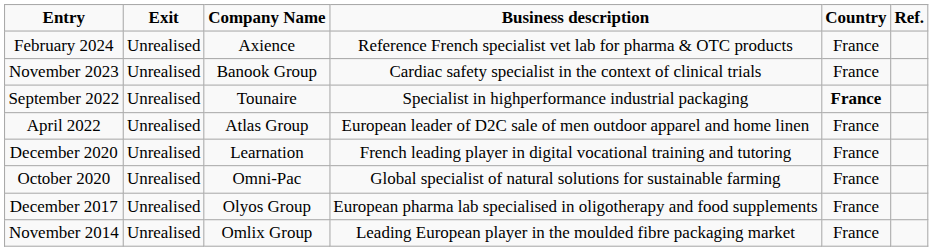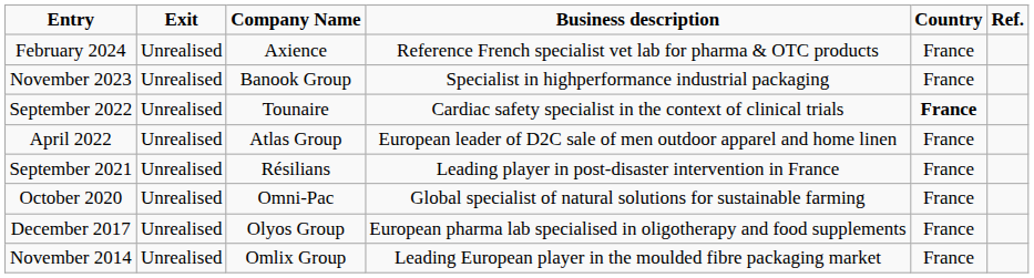 <table class="wikitable centre alternance" style="text-align:center;">
 <tr>
 <td><strong>Entry</strong></td>
 <td><strong>Exit</strong></td>
 <td><strong>Company Name</strong></td>
 <td><strong>Business description</strong></td>
 <td><strong>Country</strong></td>
 <td><strong>Ref.</strong></td>
 </tr>
 <tr>
 <td>February 2024</td>
 <td>Unrealised</td>
 <td>Axience</td>
 <td>Reference French specialist vet lab for pharma & OTC products</td>
 <td>France</td>
 <td></td>
 </tr>
 <tr>
 <td>November 2023</td>
 <td>Unrealised</td>
 <td>Banook Group</td>
-<td>Cardiac safety specialist in the context of clinical trials</td>
+<td>Specialist in highperformance industrial packaging</td>
 <td>France</td>
 <td></td>
 </tr>
 <tr>
 <td>September 2022</td>
 <td>Unrealised</td>
 <td>Tounaire</td>
-<td>Specialist in highperformance industrial packaging</td>
+<td>Cardiac safety specialist in the context of clinical trials</td>
 <td><strong>France</strong></td>
 <td></td>
 </tr>
 <tr>
 <td>April 2022</td>
 <td>Unrealised</td>
 <td>Atlas Group</td>
 <td>European leader of D2C sale of men outdoor apparel and home linen</td>
 <td>France</td>
 <td></td>
 </tr>
 <tr>
-<td>December 2020</td>
+<td>September 2021</td>
 <td>Unrealised</td>
-<td>Learnation</td>
-<td>French leading player in digital vocational training and tutoring</td>
+<td>Résilians</td>
+<td>Leading player in post-disaster intervention in France</td>
 <td>France</td>
 <td></td>
 </tr>
 <tr>
 <td>October 2020</td>
 <td>Unrealised</td>
 <td>Omni-Pac</td>
 <td>Global specialist of natural solutions for sustainable farming</td>
 <td>France</td>
 <td></td>
 </tr>
 <tr>
 <td>December 2017</td>
 <td>Unrealised</td>
 <td>Olyos Group</td>
 <td>European pharma lab specialised in oligotherapy and food supplements</td>
 <td>France</td>
 <td></td>
 </tr>
 <tr>
 <td>November 2014</td>
 <td>Unrealised</td>
 <td>Omlix Group</td>
 <td>Leading European player in the moulded fibre packaging market</td>
 <td>France</td>
 <td></td>
 </tr>
 </table>
